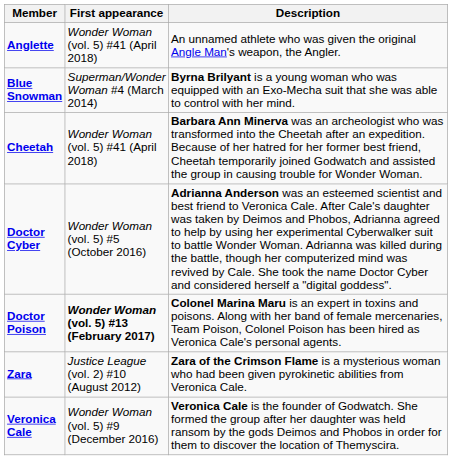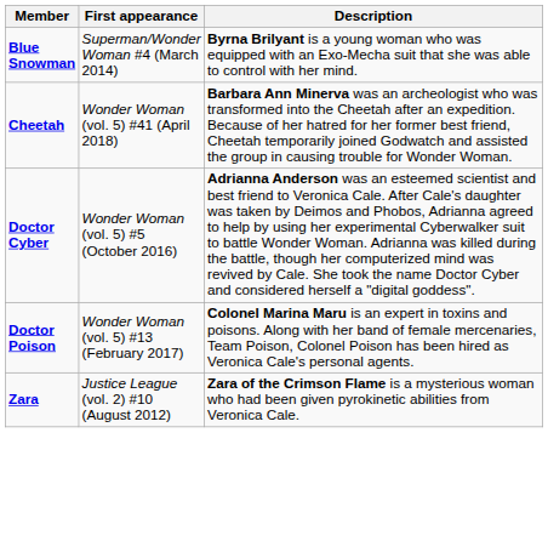 <table class="wikitable">
 <tr>
 <th width="13%">Member</th>
 <th width="20%">First appearance</th>
 <th width="67%">Description</th>
-</tr>
-<tr>
-<td><strong><a href='#'>Anglette</a></strong></td>
-<td><em>Wonder Woman</em> (vol. 5) #41 (April 2018)</td>
-<td>An unnamed athlete who was given the original <a href='#'>Angle Man</a>'s weapon, the Angler.</td>
 </tr>
 <tr>
 <td><strong><a href='#'>Blue Snowman</a></strong></td>
 <td><em>Superman/Wonder Woman</em> #4 (March 2014)</td>
 <td><strong>Byrna Brilyant</strong> is a young woman who was equipped with an Exo-Mecha suit that she was able to control with her mind.</td>
 </tr>
 <tr>
 <td><strong><a href='#'>Cheetah</a></strong></td>
 <td><em>Wonder Woman</em> (vol. 5) #41 (April 2018)</td>
 <td><strong>Barbara Ann Minerva</strong> was an archeologist who was transformed into the Cheetah after an expedition. Because of her hatred for her former best friend, Cheetah temporarily joined Godwatch and assisted the group in causing trouble for Wonder Woman.</td>
 </tr>
 <tr>
 <td><strong><a href='#'>Doctor Cyber</a></strong></td>
 <td><em>Wonder Woman</em> (vol. 5) #5 (October 2016)</td>
 <td><strong>Adrianna Anderson</strong> was an esteemed scientist and best friend to Veronica Cale. After Cale's daughter was taken by Deimos and Phobos, Adrianna agreed to help by using her experimental Cyberwalker suit to battle Wonder Woman. Adrianna was killed during the battle, though her computerized mind was revived by Cale. She took the name Doctor Cyber and considered herself a "digital goddess".</td>
 </tr>
 <tr>
 <td><strong><a href='#'>Doctor Poison</a></strong></td>
-<td><strong><em>Wonder Woman</em> (vol. 5) #13 (February 2017)</strong></td>
+<td><em>Wonder Woman</em> (vol. 5) #13 (February 2017)</td>
 <td><strong>Colonel Marina Maru</strong> is an expert in toxins and poisons. Along with her band of female mercenaries, Team Poison, Colonel Poison has been hired as Veronica Cale's personal agents.</td>
 </tr>
 <tr>
 <td><strong><a href='#'>Zara</a></strong></td>
 <td><em>Justice League</em> (vol. 2) #10 (August 2012)</td>
 <td><strong>Zara of the Crimson Flame</strong> is a mysterious woman who had been given pyrokinetic abilities from Veronica Cale.</td>
 </tr>
-<tr>
-<td><strong><a href='#'>Veronica Cale</a></strong></td>
-<td><em>Wonder Woman</em> (vol. 5) #9 (December 2016)</td>
-<td><strong>Veronica Cale</strong> is the founder of Godwatch. She formed the group after her daughter was held ransom by the gods Deimos and Phobos in order for them to discover the location of Themyscira.</td>
-</tr>
 </table>
